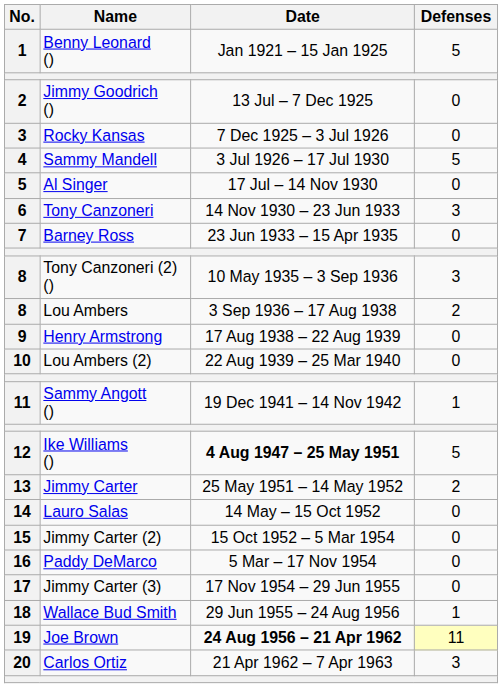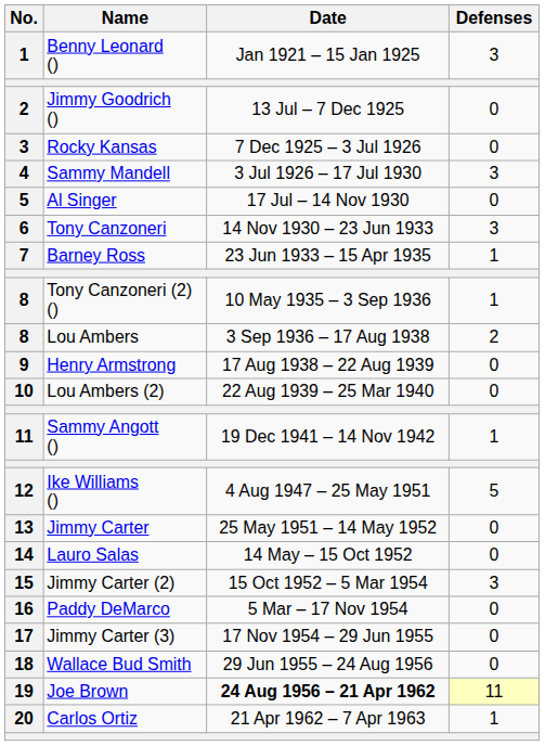 <table class="wikitable sortable" style="width:80%">
 <tr>
 <th>No.</th>
 <th>Name</th>
 <th>Date</th>
 <th>Defenses</th>
 </tr>
 <tr align=center>
 <th>1</th>
 <td align=left><a href='#'>Benny Leonard</a><br>()</td>
 <td>Jan 1921 – 15 Jan 1925</td>
-<td>5</td>
+<td>3</td>
 </tr>
 <tr align=center>
 <th colspan=4></th>
 </tr>
 <tr align=center>
 <th>2</th>
 <td align=left><a href='#'>Jimmy Goodrich</a><br>()</td>
 <td>13 Jul – 7 Dec 1925</td>
 <td>0</td>
 </tr>
 <tr align=center>
 <th>3</th>
 <td align=left><a href='#'>Rocky Kansas</a></td>
 <td>7 Dec 1925 – 3 Jul 1926</td>
 <td>0</td>
 </tr>
 <tr align=center>
 <th>4</th>
 <td align=left><a href='#'>Sammy Mandell</a></td>
 <td>3 Jul 1926 – 17 Jul 1930</td>
-<td>5</td>
+<td>3</td>
 </tr>
 <tr align=center>
 <th>5</th>
 <td align=left><a href='#'>Al Singer</a></td>
 <td>17 Jul – 14 Nov 1930</td>
 <td>0</td>
 </tr>
 <tr align=center>
 <th>6</th>
 <td align=left><a href='#'>Tony Canzoneri</a></td>
 <td>14 Nov 1930 – 23 Jun 1933</td>
 <td>3</td>
 </tr>
 <tr align=center>
 <th>7</th>
 <td align=left><a href='#'>Barney Ross</a></td>
 <td>23 Jun 1933 – 15 Apr 1935</td>
-<td>0</td>
+<td>1</td>
 </tr>
 <tr align=center>
 <th colspan="4"></th>
 </tr>
 <tr align=center>
 <th>8</th>
 <td align=left>Tony Canzoneri (2)<br>()</td>
 <td>10 May 1935 – 3 Sep 1936</td>
-<td>3</td>
+<td>1</td>
 </tr>
 <tr align=center>
 <th>8</th>
 <td align=left>Lou Ambers</td>
 <td>3 Sep 1936 – 17 Aug 1938</td>
 <td>2</td>
 </tr>
 <tr align=center>
 <th>9</th>
 <td align=left><a href='#'>Henry Armstrong</a></td>
 <td>17 Aug 1938 – 22 Aug 1939</td>
 <td>0</td>
 </tr>
 <tr align=center>
 <th>10</th>
 <td align=left>Lou Ambers (2)</td>
 <td>22 Aug 1939 – 25 Mar 1940</td>
 <td>0</td>
 </tr>
 <tr align=center>
 <th colspan="4"></th>
 </tr>
 <tr align=center>
 <th>11</th>
 <td align=left><a href='#'>Sammy Angott</a><br>()</td>
 <td>19 Dec 1941 – 14 Nov 1942</td>
 <td>1</td>
 </tr>
 <tr align=center>
 <th colspan="4"></th>
 </tr>
 <tr align=center>
 <th>12</th>
 <td align=left><a href='#'>Ike Williams</a><br>()</td>
-<td><strong>4 Aug 1947 – 25 May 1951</strong></td>
+<td>4 Aug 1947 – 25 May 1951</td>
 <td>5</td>
 </tr>
 <tr align=center>
 <th>13</th>
 <td align=left><a href='#'>Jimmy Carter</a></td>
 <td>25 May 1951 – 14 May 1952</td>
-<td>2</td>
+<td>0</td>
 </tr>
 <tr align=center>
 <th>14</th>
 <td align=left><a href='#'>Lauro Salas</a></td>
 <td>14 May – 15 Oct 1952</td>
 <td>0</td>
 </tr>
 <tr align=center>
 <th>15</th>
 <td align=left>Jimmy Carter (2)</td>
 <td>15 Oct 1952 – 5 Mar 1954</td>
-<td>0</td>
+<td>3</td>
 </tr>
 <tr align=center>
 <th>16</th>
 <td align=left><a href='#'>Paddy DeMarco</a></td>
 <td>5 Mar – 17 Nov 1954</td>
 <td>0</td>
 </tr>
 <tr align=center>
 <th>17</th>
 <td align=left>Jimmy Carter (3)</td>
 <td>17 Nov 1954 – 29 Jun 1955</td>
 <td>0</td>
 </tr>
 <tr align=center>
 <th>18</th>
 <td align=left><a href='#'>Wallace Bud Smith</a></td>
 <td>29 Jun 1955 – 24 Aug 1956</td>
-<td>1</td>
+<td>0</td>
 </tr>
 <tr align=center>
 <th>19</th>
 <td align=left><a href='#'>Joe Brown</a></td>
 <td><strong>24 Aug 1956 – 21 Apr 1962</strong></td>
 <td style="background:#ffffbf;">11</td>
 </tr>
 <tr align=center>
 <th>20</th>
 <td align=left><a href='#'>Carlos Ortiz</a></td>
 <td>21 Apr 1962 – 7 Apr 1963</td>
-<td>3</td>
+<td>1</td>
 </tr>
 <tr align=center>
 <th colspan=4></th>
 </tr>
 </table>
